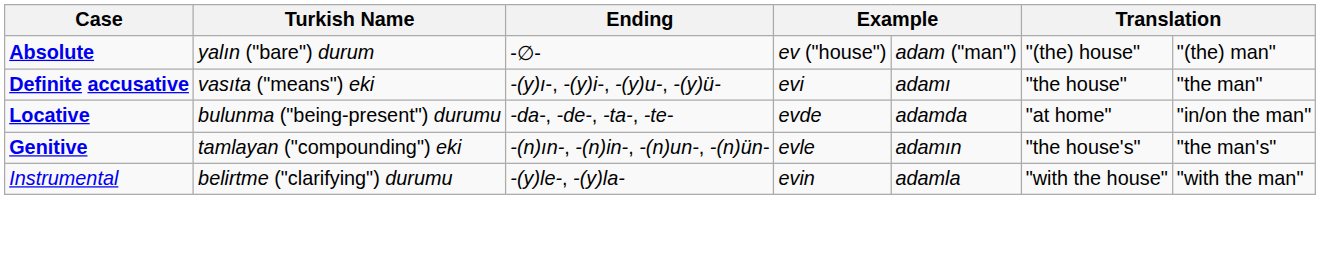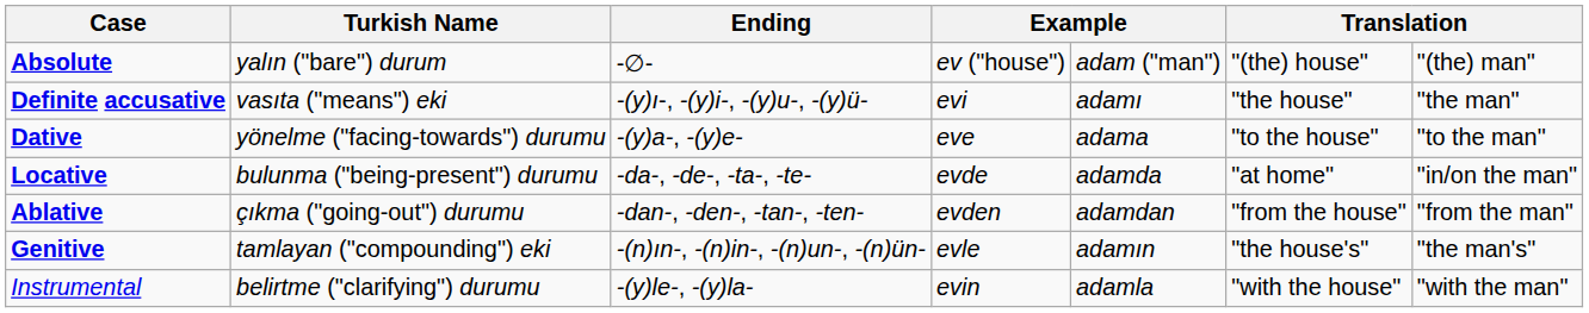 <table class=wikitable>
 <tr>
 <th>Case</th>
 <th>Turkish Name</th>
 <th>Ending</th>
 <th colspan="2">Example</th>
 <th colspan="2">Translation</th>
 </tr>
 <tr>
 <td><strong><a href='#'>Absolute</a></strong></td>
 <td><em>yalın</em> ("bare") <em>durum</em></td>
 <td>-∅-</td>
 <td><em>ev</em> ("house")</td>
 <td><em>adam</em> ("man")</td>
 <td>"(the) house"</td>
 <td>"(the) man"</td>
 </tr>
 <tr>
 <td><strong><a href='#'>Definite</a> <a href='#'>accusative</a></strong></td>
 <td><em>vasıta</em> ("means") <em>eki</em></td>
 <td><em>-(y)ı</em>-, <em>-(y)i-</em>, <em>-(y)u-</em>, <em>-(y)ü-</em></td>
 <td><em>evi</em></td>
 <td><em>adamı</em></td>
 <td>"the house"</td>
 <td>"the man"</td>
 </tr>
 <tr>
+<td><strong><a href='#'>Dative</a></strong></td>
+<td><em>yönelme</em> ("facing-towards") <em>durumu</em></td>
+<td><em>-(y)a-</em>, <em>-(y)e-</em></td>
+<td><em>eve</em></td>
+<td><em>adama</em></td>
+<td>"to the house"</td>
+<td>"to the man"</td>
+</tr>
+<tr>
 <td><strong><a href='#'>Locative</a></strong></td>
 <td><em>bulunma</em> ("being-present") <em>durumu</em></td>
 <td><em>-da-</em>, <em>-de-</em>, <em>-ta-</em>, <em>-te-</em></td>
 <td><em>evde</em></td>
 <td><em>adamda</em></td>
 <td>"at home"</td>
 <td>"in/on the man"</td>
+</tr>
+<tr>
+<td><strong><a href='#'>Ablative</a></strong></td>
+<td><em>çıkma</em> ("going-out") <em>durumu</em></td>
+<td><em>-dan-</em>, <em>-den-</em>,  <em>-tan-</em>, <em>-ten-</em></td>
+<td><em>evden</em></td>
+<td><em>adamdan</em></td>
+<td>"from the house"</td>
+<td>"from the man"</td>
 </tr>
 <tr>
 <td><strong><a href='#'>Genitive</a></strong></td>
 <td><em>tamlayan</em> ("compounding") <em>eki</em></td>
 <td><em>-(n)ın-</em>, <em>-(n)in-</em>, <em>-(n)un-</em>, <em>-(n)ün-</em></td>
 <td><em>evle</em></td>
 <td><em>adamın</em></td>
 <td>"the house's"</td>
 <td>"the man's"</td>
 </tr>
 <tr>
 <td><em><a href='#'>Instrumental</a></em></td>
 <td><em>belirtme</em> ("clarifying") <em>durumu</em></td>
 <td><em>-(y)le-</em>, <em>-(y)la-</em></td>
 <td><em>evin</em></td>
 <td><em>adamla</em></td>
 <td>"with the house"</td>
 <td>"with the man"</td>
 </tr>
 </table>
